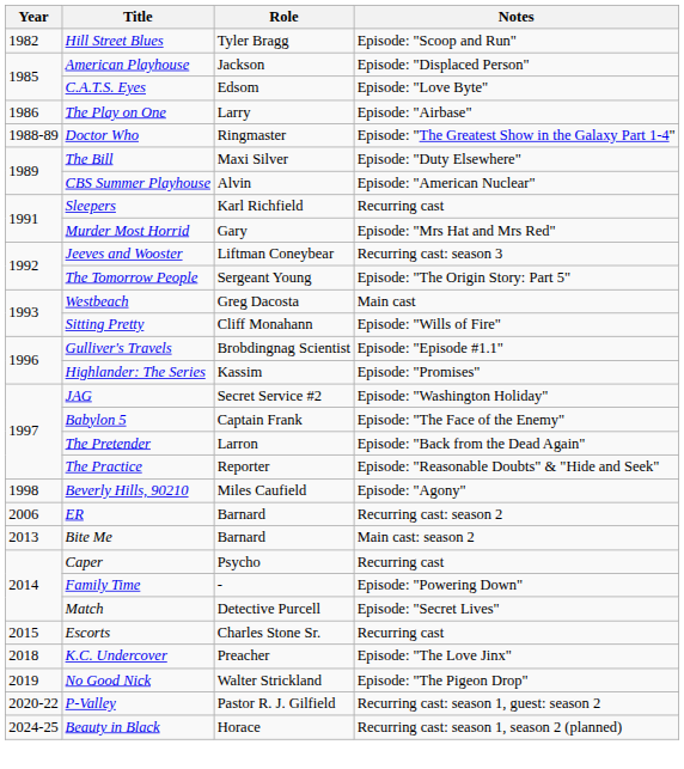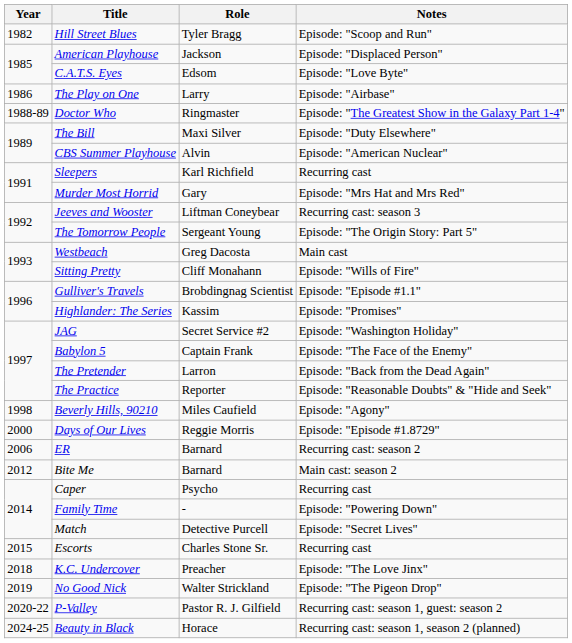 <table class="wikitable sortable">
 <tr>
 <th>Year</th>
 <th>Title</th>
 <th>Role</th>
 <th>Notes</th>
 </tr>
 <tr>
 <td>1982</td>
 <td><em><a href='#'>Hill Street Blues</a></em></td>
 <td>Tyler Bragg</td>
 <td>Episode: "Scoop and Run"</td>
 </tr>
 <tr>
 <td rowspan="2">1985</td>
 <td><em><a href='#'>American Playhouse</a></em></td>
 <td>Jackson</td>
 <td>Episode: "Displaced Person"</td>
 </tr>
 <tr>
 <td><em><a href='#'>C.A.T.S. Eyes</a></em></td>
 <td>Edsom</td>
 <td>Episode: "Love Byte"</td>
 </tr>
 <tr>
 <td>1986</td>
 <td><em><a href='#'>The Play on One</a></em></td>
 <td>Larry</td>
 <td>Episode: "Airbase"</td>
 </tr>
 <tr>
 <td>1988-89</td>
 <td><em><a href='#'>Doctor Who</a></em></td>
 <td>Ringmaster</td>
 <td>Episode: "<a href='#'>The Greatest Show in the Galaxy Part 1-4</a>"</td>
 </tr>
 <tr>
 <td rowspan="2">1989</td>
 <td><em><a href='#'>The Bill</a></em></td>
 <td>Maxi Silver</td>
 <td>Episode: "Duty Elsewhere"</td>
 </tr>
 <tr>
 <td><em><a href='#'>CBS Summer Playhouse</a></em></td>
 <td>Alvin</td>
 <td>Episode: "American Nuclear"</td>
 </tr>
 <tr>
 <td rowspan="2">1991</td>
 <td><em><a href='#'>Sleepers</a></em></td>
 <td>Karl Richfield</td>
 <td>Recurring cast</td>
 </tr>
 <tr>
 <td><em><a href='#'>Murder Most Horrid</a></em></td>
 <td>Gary</td>
 <td>Episode: "Mrs Hat and Mrs Red"</td>
 </tr>
 <tr>
 <td rowspan="2">1992</td>
 <td><em><a href='#'>Jeeves and Wooster</a></em></td>
 <td>Liftman Coneybear</td>
 <td>Recurring cast: season 3</td>
 </tr>
 <tr>
 <td><em><a href='#'>The Tomorrow People</a></em></td>
 <td>Sergeant Young</td>
 <td>Episode: "The Origin Story: Part 5"</td>
 </tr>
 <tr>
 <td rowspan="2">1993</td>
 <td><em><a href='#'>Westbeach</a></em></td>
 <td>Greg Dacosta</td>
 <td>Main cast</td>
 </tr>
 <tr>
 <td><em><a href='#'>Sitting Pretty</a></em></td>
 <td>Cliff Monahann</td>
 <td>Episode: "Wills of Fire"</td>
 </tr>
 <tr>
 <td rowspan="2">1996</td>
 <td><em><a href='#'>Gulliver's Travels</a></em></td>
 <td>Brobdingnag Scientist</td>
 <td>Episode: "Episode #1.1"</td>
 </tr>
 <tr>
 <td><em><a href='#'>Highlander: The Series</a></em></td>
 <td>Kassim</td>
 <td>Episode: "Promises"</td>
 </tr>
 <tr>
 <td rowspan="4">1997</td>
 <td><em><a href='#'>JAG</a></em></td>
 <td>Secret Service #2</td>
 <td>Episode: "Washington Holiday"</td>
 </tr>
 <tr>
 <td><em><a href='#'>Babylon 5</a></em></td>
 <td>Captain Frank</td>
 <td>Episode: "The Face of the Enemy"</td>
 </tr>
 <tr>
 <td><em><a href='#'>The Pretender</a></em></td>
 <td>Larron</td>
 <td>Episode: "Back from the Dead Again"</td>
 </tr>
 <tr>
 <td><em><a href='#'>The Practice</a></em></td>
 <td>Reporter</td>
 <td>Episode: "Reasonable Doubts" & "Hide and Seek"</td>
 </tr>
 <tr>
 <td>1998</td>
 <td><em><a href='#'>Beverly Hills, 90210</a></em></td>
 <td>Miles Caufield</td>
 <td>Episode: "Agony"</td>
 </tr>
 <tr>
+<td>2000</td>
+<td><em><a href='#'>Days of Our Lives</a></em></td>
+<td>Reggie Morris</td>
+<td>Episode: "Episode #1.8729"</td>
+</tr>
+<tr>
 <td>2006</td>
 <td><em><a href='#'>ER</a></em></td>
 <td>Barnard</td>
 <td>Recurring cast: season 2</td>
 </tr>
 <tr>
-<td>2013</td>
+<td>2012</td>
 <td><em>Bite Me</em></td>
 <td>Barnard</td>
 <td>Main cast: season 2</td>
 </tr>
 <tr>
 <td rowspan="3">2014</td>
 <td><em>Caper</em></td>
 <td>Psycho</td>
 <td>Recurring cast</td>
 </tr>
 <tr>
 <td><em><a href='#'>Family Time</a></em></td>
 <td>-</td>
 <td>Episode: "Powering Down"</td>
 </tr>
 <tr>
 <td><em>Match</em></td>
 <td>Detective Purcell</td>
 <td>Episode: "Secret Lives"</td>
 </tr>
 <tr>
 <td>2015</td>
 <td><em>Escorts</em></td>
 <td>Charles Stone Sr.</td>
 <td>Recurring cast</td>
 </tr>
 <tr>
 <td>2018</td>
 <td><em><a href='#'>K.C. Undercover</a></em></td>
 <td>Preacher</td>
 <td>Episode: "The Love Jinx"</td>
 </tr>
 <tr>
 <td>2019</td>
 <td><em><a href='#'>No Good Nick</a></em></td>
 <td>Walter Strickland</td>
 <td>Episode: "The Pigeon Drop"</td>
 </tr>
 <tr>
 <td>2020-22</td>
 <td><em><a href='#'>P-Valley</a></em></td>
 <td>Pastor R. J. Gilfield</td>
 <td>Recurring cast: season 1, guest: season 2</td>
 </tr>
 <tr>
 <td>2024-25</td>
 <td><em><a href='#'>Beauty in Black</a></em></td>
 <td>Horace</td>
 <td>Recurring cast: season 1, season 2 (planned)</td>
 </tr>
 </table>
